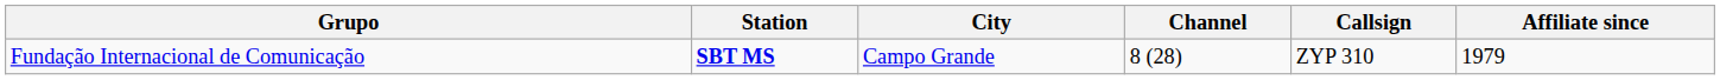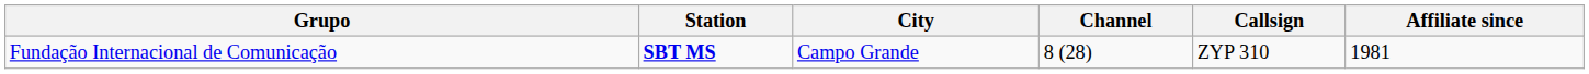 <table class = "wikitable" style = "width: 100%">
 <tr>
 <th>Grupo</th>
 <th>Station</th>
 <th>City</th>
 <th>Channel</th>
 <th>Callsign</th>
 <th>Affiliate since</th>
 </tr>
 <tr>
 <td><a href='#'>Fundação Internacional de Comunicação</a></td>
 <td><strong><a href='#'>SBT MS</a></strong></td>
 <td><a href='#'>Campo Grande</a></td>
 <td>8 (28)</td>
 <td>ZYP 310</td>
-<td>1979</td>
+<td>1981</td>
 </tr>
 </table>
